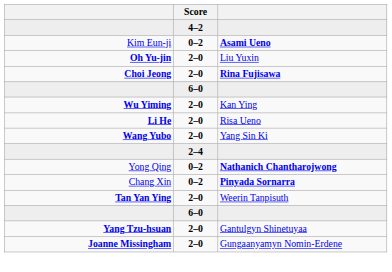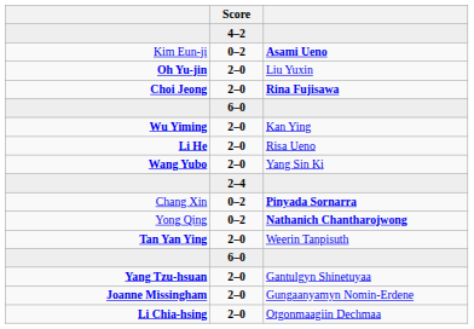 <table class="wikitable" style="text-align: center;">
 <tr>
 <th align="right" width="270"></th>
 <th width="65">Score</th>
 <th align="left" width="270"></th>
 </tr>
 <tr bgcolor=eeeeee>
 <td align=right><strong></strong></td>
 <td align=center><strong>4–2</strong></td>
 <td align=left></td>
 </tr>
 <tr>
 <td align=right><a href='#'>Kim Eun-ji</a></td>
 <td align=center><strong>0–2</strong></td>
 <td align=left><strong><a href='#'>Asami Ueno</a></strong></td>
 </tr>
 <tr>
 <td align=right><strong><a href='#'>Oh Yu-jin</a></strong></td>
 <td align=center><strong>2–0</strong></td>
 <td align=left><a href='#'>Liu Yuxin</a></td>
 </tr>
 <tr>
 <td align=right><strong><a href='#'>Choi Jeong</a></strong></td>
 <td align=center><strong>2–0</strong></td>
 <td align=left><strong><a href='#'>Rina Fujisawa</a></strong></td>
 </tr>
 <tr bgcolor=eeeeee>
 <td align=right><strong></strong></td>
 <td align=center><strong>6–0</strong></td>
 <td align=left></td>
 </tr>
 <tr>
 <td align=right><strong><a href='#'>Wu Yiming</a></strong></td>
 <td align=center><strong>2–0</strong></td>
 <td align=left><a href='#'>Kan Ying</a></td>
 </tr>
 <tr>
 <td align=right><strong><a href='#'>Li He</a></strong></td>
 <td align=center><strong>2–0</strong></td>
 <td align=left><a href='#'>Risa Ueno</a></td>
 </tr>
 <tr>
 <td align=right><strong><a href='#'>Wang Yubo</a></strong></td>
 <td align=center><strong>2–0</strong></td>
 <td align=left><a href='#'>Yang Sin Ki</a></td>
 </tr>
 <tr bgcolor=eeeeee>
 <td align=right></td>
 <td align=center><strong>2–4</strong></td>
 <td align=left><strong></strong></td>
 </tr>
 <tr>
+<td align=right><a href='#'>Chang Xin</a></td>
+<td align=center><strong>0–2</strong></td>
+<td align=left><strong><a href='#'>Pinyada Sornarra</a></strong></td>
+</tr>
+<tr>
 <td align=right><a href='#'>Yong Qing</a></td>
 <td align=center><strong>0–2</strong></td>
 <td align=left><strong><a href='#'>Nathanich Chantharojwong</a></strong></td>
-</tr>
-<tr>
-<td align=right><a href='#'>Chang Xin</a></td>
-<td align=center><strong>0–2</strong></td>
-<td align=left><strong><a href='#'>Pinyada Sornarra</a></strong></td>
 </tr>
 <tr>
 <td align=right><strong><a href='#'>Tan Yan Ying</a></strong></td>
 <td align=center><strong>2–0</strong></td>
 <td align=left><a href='#'>Weerin Tanpisuth</a></td>
 </tr>
 <tr bgcolor=eeeeee>
 <td align=right><strong></strong></td>
 <td align=center><strong>6–0</strong></td>
 <td align=left></td>
 </tr>
 <tr>
 <td align=right><strong><a href='#'>Yang Tzu-hsuan</a></strong></td>
 <td align=center><strong>2–0</strong></td>
 <td align=left><a href='#'>Gantulgyn Shinetuyaa</a></td>
 </tr>
 <tr>
 <td align=right><strong><a href='#'>Joanne Missingham</a></strong></td>
 <td align=center><strong>2–0</strong></td>
 <td align=left><a href='#'>Gungaanyamyn Nomin-Erdene</a></td>
 </tr>
+<tr>
+<td align=right><strong><a href='#'>Li Chia-hsing</a></strong></td>
+<td align=center><strong>2–0</strong></td>
+<td align=left><a href='#'>Otgonmaagiin Dechmaa</a></td>
+</tr>
 </table>
